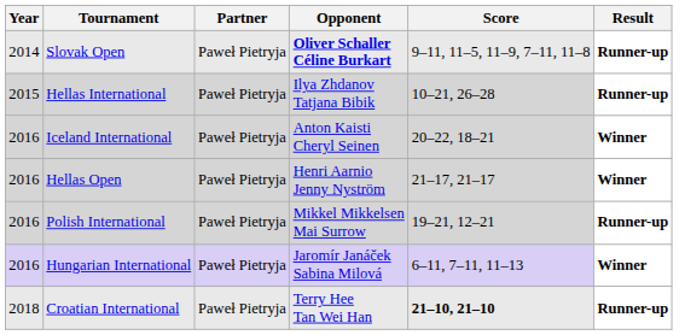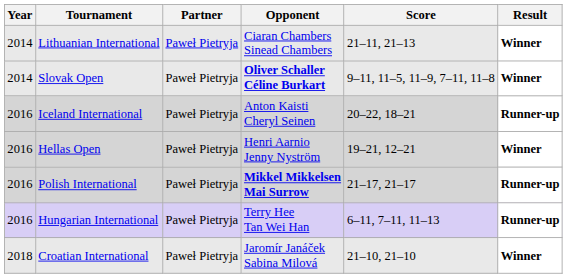 <table class="sortable wikitable" style="font-size: 90%;">
 <tr>
 <th>Year</th>
 <th>Tournament</th>
 <th>Partner</th>
 <th>Opponent</th>
 <th>Score</th>
 <th>Result</th>
 </tr>
 <tr style="background:#E9E9E9">
 <td align="center">2014</td>
+<td align="left"><a href='#'>Lithuanian International</a></td>
+<td align="left"> <a href='#'>Paweł Pietryja</a></td>
+<td align="left"> <a href='#'>Ciaran Chambers</a> <br>  <a href='#'>Sinead Chambers</a></td>
+<td align="left">21–11, 21–13</td>
+<td style="text-align:left; background:white"> <strong>Winner</strong></td>
+</tr>
+<tr style="background:#E9E9E9">
+<td align="center">2014</td>
 <td align="left"><a href='#'>Slovak Open</a></td>
 <td align="left"> Paweł Pietryja</td>
 <td align="left"><strong> <a href='#'>Oliver Schaller</a> <br>  <a href='#'>Céline Burkart</a></strong></td>
 <td align="left">9–11, 11–5, 11–9, 7–11, 11–8</td>
-<td style="text-align:left; background:white"> <strong>Runner-up</strong></td>
-</tr>
-<tr style="background:#D5D5D5">
-<td align="center">2015</td>
-<td align="left"><a href='#'>Hellas International</a></td>
-<td align="left"> Paweł Pietryja</td>
-<td align="left"> <a href='#'>Ilya Zhdanov</a> <br>  <a href='#'>Tatjana Bibik</a></td>
-<td align="left">10–21, 26–28</td>
-<td style="text-align:left; background:white"> <strong>Runner-up</strong></td>
+<td style="text-align:left; background:white"> <strong>Winner</strong></td>
 </tr>
 <tr style="background:#D5D5D5">
 <td align="center">2016</td>
 <td align="left"><a href='#'>Iceland International</a></td>
 <td align="left"> Paweł Pietryja</td>
 <td align="left"> <a href='#'>Anton Kaisti</a> <br>  <a href='#'>Cheryl Seinen</a></td>
 <td align="left">20–22, 18–21</td>
-<td style="text-align:left; background:white"> <strong>Winner</strong></td>
+<td style="text-align:left; background:white"> <strong>Runner-up</strong></td>
 </tr>
 <tr style="background:#D5D5D5">
 <td align="center">2016</td>
 <td align="left"><a href='#'>Hellas Open</a></td>
 <td align="left"> Paweł Pietryja</td>
 <td align="left"> <a href='#'>Henri Aarnio</a> <br>  <a href='#'>Jenny Nyström</a></td>
-<td align="left">21–17, 21–17</td>
+<td align="left">19–21, 12–21</td>
 <td style="text-align:left; background:white"> <strong>Winner</strong></td>
 </tr>
 <tr style="background:#D5D5D5">
 <td align="center">2016</td>
 <td align="left"><a href='#'>Polish International</a></td>
 <td align="left"> Paweł Pietryja</td>
-<td align="left"> <a href='#'>Mikkel Mikkelsen</a> <br>  <a href='#'>Mai Surrow</a></td>
-<td align="left">19–21, 12–21</td>
+<td align="left"><strong> <a href='#'>Mikkel Mikkelsen</a> <br>  <a href='#'>Mai Surrow</a></strong></td>
+<td align="left">21–17, 21–17</td>
 <td style="text-align:left; background:white"> <strong>Runner-up</strong></td>
 </tr>
 <tr style="background:#D8CEF6">
 <td align="center">2016</td>
 <td align="left"><a href='#'>Hungarian International</a></td>
 <td align="left"> Paweł Pietryja</td>
-<td align="left"> <a href='#'>Jaromír Janáček</a> <br>  <a href='#'>Sabina Milová</a></td>
+<td align="left"> <a href='#'>Terry Hee</a> <br>  <a href='#'>Tan Wei Han</a></td>
 <td align="left">6–11, 7–11, 11–13</td>
-<td style="text-align:left; background:white"> <strong>Winner</strong></td>
+<td style="text-align:left; background:white"> <strong>Runner-up</strong></td>
 </tr>
 <tr style="background:#E9E9E9">
 <td align="center">2018</td>
 <td align="left"><a href='#'>Croatian International</a></td>
 <td align="left"> Paweł Pietryja</td>
-<td align="left"> <a href='#'>Terry Hee</a> <br>  <a href='#'>Tan Wei Han</a></td>
-<td align="left"><strong>21–10, 21–10</strong></td>
-<td style="text-align:left; background:white"> <strong>Runner-up</strong></td>
+<td align="left"> <a href='#'>Jaromír Janáček</a> <br>  <a href='#'>Sabina Milová</a></td>
+<td align="left">21–10, 21–10</td>
+<td style="text-align:left; background:white"> <strong>Winner</strong></td>
 </tr>
 </table>
